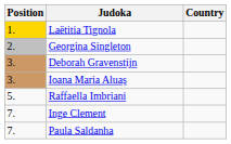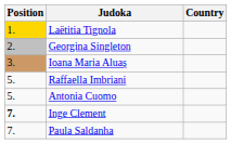 <table class=wikitable>
 <tr>
 <th width=10>Position</th>
 <th width=200>Judoka</th>
 <th width=10>Country</th>
 </tr>
 <tr>
 <td bgcolor=gold>1.</td>
 <td><a href='#'>Laëtitia Tignola</a></td>
 <td></td>
 </tr>
 <tr>
 <td bgcolor="silver">2.</td>
 <td><a href='#'>Georgina Singleton</a></td>
 <td></td>
 </tr>
 <tr>
 <td bgcolor="CC9966">3.</td>
-<td><a href='#'>Deborah Gravenstijn</a></td>
-<td></td>
-</tr>
-<tr>
-<td bgcolor="CC9966">3.</td>
 <td><a href='#'>Ioana Maria Aluaș</a></td>
 <td></td>
 </tr>
 <tr>
 <td>5.</td>
 <td><a href='#'>Raffaella Imbriani</a></td>
 <td></td>
 </tr>
 <tr>
-<td>7.</td>
+<td>5.</td>
+<td><a href='#'>Antonia Cuomo</a></td>
+<td></td>
+</tr>
+<tr>
+<td><strong>7.</strong></td>
 <td><a href='#'>Inge Clement</a></td>
 <td></td>
 </tr>
 <tr>
 <td>7.</td>
 <td><a href='#'>Paula Saldanha</a></td>
 <td></td>
 </tr>
 </table>
